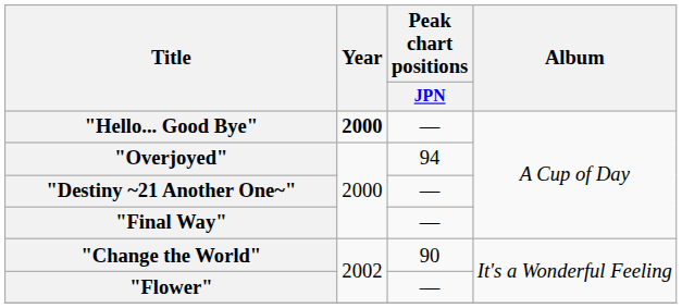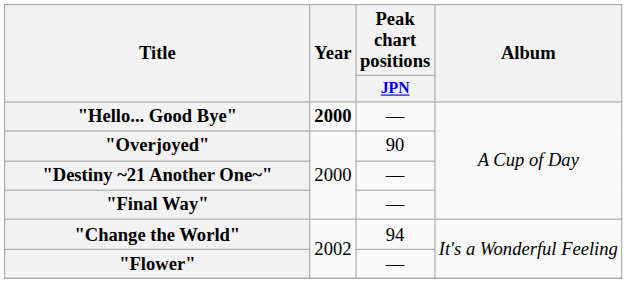 <table class="wikitable plainrowheaders" style="text-align:center;">
 <tr>
 <th scope="col" rowspan="2" style="width:16em;">Title</th>
 <th scope="col" rowspan="2">Year</th>
 <th scope="col" colspan="1">Peak chart positions</th>
 <th scope="col" rowspan="2">Album</th>
 </tr>
 <tr>
 <th style="width:3em;font-size:85%"><a href='#'>JPN</a><br></th>
 </tr>
 <tr>
 <th scope="row">"Hello... Good Bye"</th>
 <td rowspan="1"><strong>2000</strong></td>
 <td>—</td>
 <td rowspan="4"><em>A Cup of Day</em></td>
 </tr>
 <tr>
 <th scope="row">"Overjoyed"</th>
 <td rowspan="3">2000</td>
-<td>94</td>
+<td>90</td>
 </tr>
 <tr>
 <th scope="row">"Destiny ~21 Another One~"</th>
 <td>—</td>
 </tr>
 <tr>
 <th scope="row">"Final Way"</th>
 <td>—</td>
 </tr>
 <tr>
 <th scope="row">"Change the World"</th>
 <td rowspan="2">2002</td>
-<td>90</td>
+<td>94</td>
 <td rowspan="2"><em>It's a Wonderful Feeling</em></td>
 </tr>
 <tr>
 <th scope="row">"Flower"</th>
 <td>—</td>
 </tr>
 <tr>
 </tr>
 </table>
